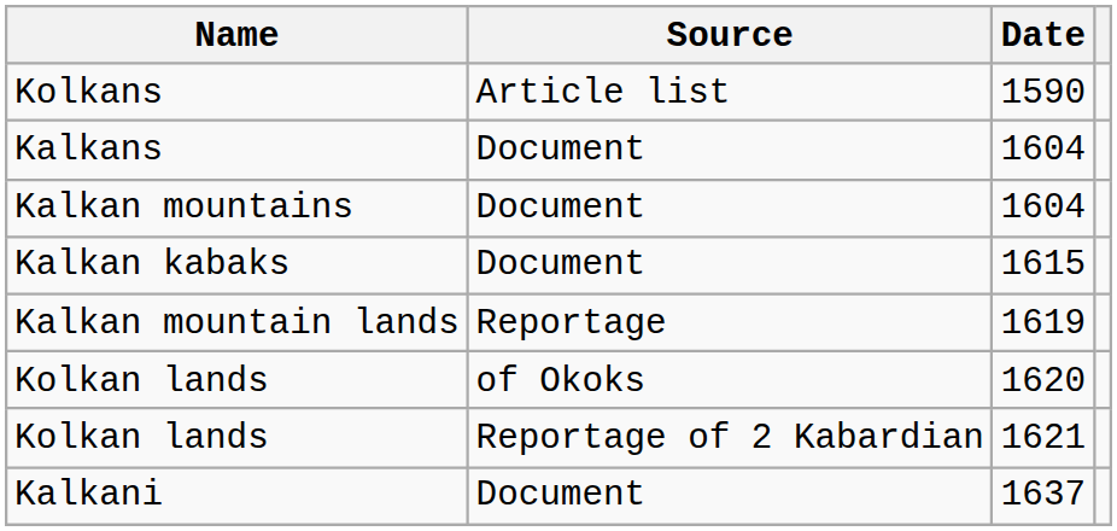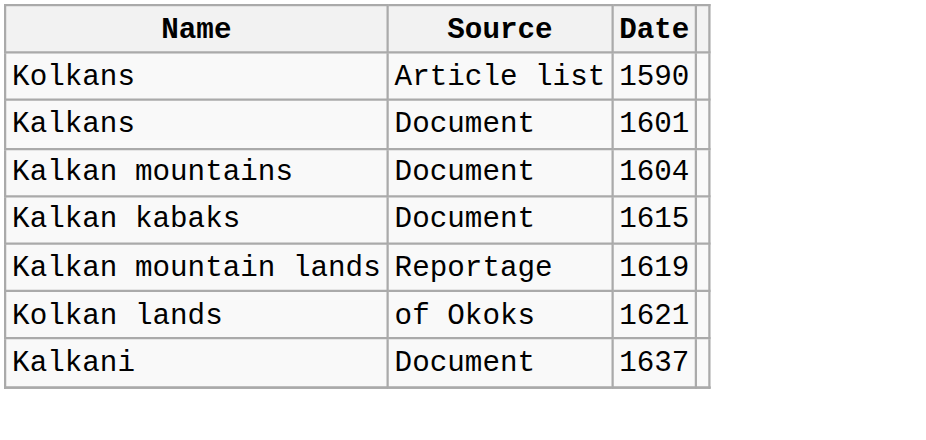 <table class="wikitable">
 <tr>
 <th>Name</th>
 <th>Source</th>
 <th>Date</th>
 <th></th>
 </tr>
 <tr>
 <td>Kolkans</td>
 <td>Article list</td>
 <td>1590</td>
 <td></td>
 </tr>
 <tr>
 <td>Kalkans</td>
 <td>Document</td>
-<td>1604</td>
+<td>1601</td>
 <td></td>
 </tr>
 <tr>
 <td>Kalkan mountains</td>
 <td>Document</td>
 <td>1604</td>
 <td></td>
 </tr>
 <tr>
 <td>Kalkan kabaks</td>
 <td>Document</td>
 <td>1615</td>
 <td></td>
 </tr>
 <tr>
 <td>Kalkan mountain lands</td>
 <td>Reportage</td>
 <td>1619</td>
 <td></td>
 </tr>
 <tr>
 <td>Kolkan lands</td>
 <td> of Okoks</td>
-<td>1620</td>
-<td></td>
-</tr>
-<tr>
-<td>Kolkan lands</td>
-<td>Reportage of 2 Kabardian </td>
 <td>1621</td>
 <td></td>
 </tr>
 <tr>
 <td>Kalkani</td>
 <td>Document</td>
 <td>1637</td>
 <td></td>
 </tr>
 <tr>
 </tr>
 </table>
